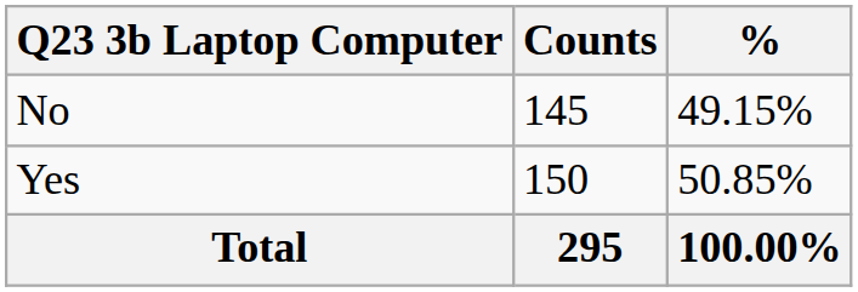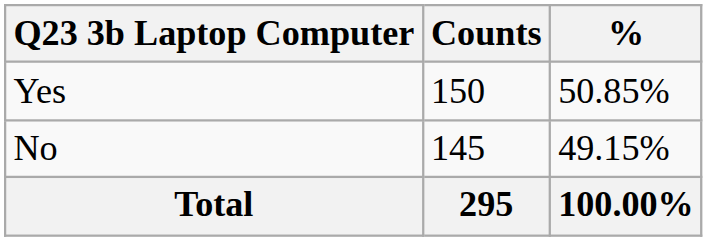 <table class="wikitable sortable">
 <tr>
 <th>Q23 3b Laptop Computer</th>
 <th>Counts</th>
 <th>%</th>
 </tr>
 <tr>
+<td>Yes</td>
+<td>150</td>
+<td>50.85%</td>
+</tr>
+<tr>
 <td>No</td>
 <td>145</td>
 <td>49.15%</td>
-</tr>
-<tr>
-<td>Yes</td>
-<td>150</td>
-<td>50.85%</td>
 </tr>
 <tr>
 <th>Total</th>
 <th>295</th>
 <th>100.00%</th>
 </tr>
 </table>
